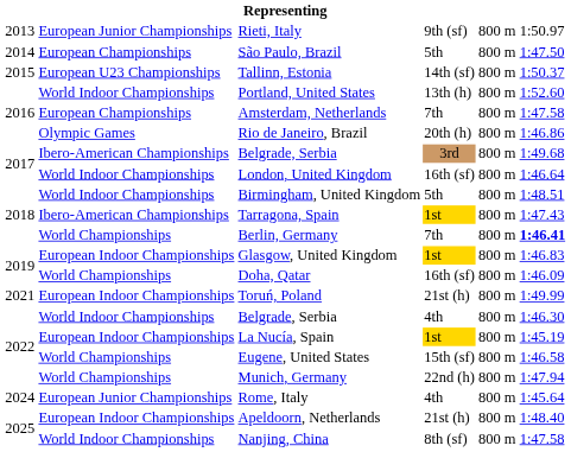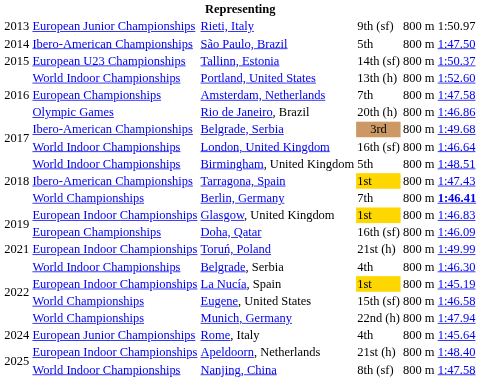 <table>
 <tr>
 <th colspan="6">Representing </th>
 </tr>
 <tr>
 <td>2013</td>
 <td><a href='#'>European Junior Championships</a></td>
 <td><a href='#'>Rieti, Italy</a></td>
 <td>9th (sf)</td>
 <td>800 m</td>
 <td>1:50.97</td>
 </tr>
 <tr>
 <td>2014</td>
-<td><a href='#'>European Championships</a></td>
+<td><a href='#'>Ibero-American Championships</a></td>
 <td><a href='#'>São Paulo, Brazil</a></td>
 <td>5th</td>
 <td>800 m</td>
 <td><a href='#'>1:47.50</a></td>
 </tr>
 <tr>
 <td>2015</td>
 <td><a href='#'>European U23 Championships</a></td>
 <td><a href='#'>Tallinn, Estonia</a></td>
 <td>14th (sf)</td>
 <td>800 m</td>
 <td><a href='#'>1:50.37</a></td>
 </tr>
 <tr>
 <td rowspan=3>2016</td>
 <td><a href='#'>World Indoor Championships</a></td>
 <td><a href='#'>Portland, United States</a></td>
 <td>13th (h)</td>
 <td>800 m </td>
 <td><a href='#'>1:52.60</a></td>
 </tr>
 <tr>
 <td><a href='#'>European Championships</a></td>
 <td><a href='#'>Amsterdam, Netherlands</a></td>
 <td>7th</td>
 <td>800 m</td>
 <td><a href='#'>1:47.58</a></td>
 </tr>
 <tr>
 <td><a href='#'>Olympic Games</a></td>
 <td><a href='#'>Rio de Janeiro</a>, Brazil</td>
 <td>20th (h)</td>
 <td>800 m</td>
 <td><a href='#'>1:46.86</a></td>
 </tr>
 <tr>
 <td rowspan=2>2017</td>
 <td><a href='#'>Ibero-American Championships</a></td>
 <td><a href='#'>Belgrade, Serbia</a></td>
 <td bgcolor="cc9966" align="center">3rd</td>
 <td>800 m </td>
 <td><a href='#'>1:49.68</a></td>
 </tr>
 <tr>
 <td><a href='#'>World Indoor Championships</a></td>
 <td><a href='#'>London, United Kingdom</a></td>
 <td>16th (sf)</td>
 <td>800 m</td>
 <td><a href='#'>1:46.64</a></td>
 </tr>
 <tr>
 <td rowspan=3>2018</td>
 <td><a href='#'>World Indoor Championships</a></td>
 <td><a href='#'>Birmingham</a>, United Kingdom</td>
 <td>5th</td>
 <td>800 m </td>
 <td><a href='#'>1:48.51</a></td>
 </tr>
 <tr>
 <td><a href='#'>Ibero-American Championships</a></td>
 <td><a href='#'>Tarragona, Spain</a></td>
 <td bgcolor="gold">1st</td>
 <td>800 m</td>
 <td><a href='#'>1:47.43</a></td>
 </tr>
 <tr>
 <td><a href='#'>World Championships</a></td>
 <td><a href='#'>Berlin, Germany</a></td>
 <td>7th</td>
 <td>800 m</td>
 <td><strong><a href='#'>1:46.41</a></strong></td>
 </tr>
 <tr>
 <td rowspan=2>2019</td>
 <td><a href='#'>European Indoor Championships</a></td>
 <td><a href='#'>Glasgow</a>, United Kingdom</td>
 <td bgcolor=gold>1st</td>
 <td>800 m </td>
 <td><a href='#'>1:46.83</a></td>
 </tr>
 <tr>
-<td><a href='#'>World Championships</a></td>
+<td><a href='#'>European Championships</a></td>
 <td><a href='#'>Doha, Qatar</a></td>
 <td>16th (sf)</td>
 <td>800 m</td>
 <td><a href='#'>1:46.09</a></td>
 </tr>
 <tr>
 <td>2021</td>
 <td><a href='#'>European Indoor Championships</a></td>
 <td><a href='#'>Toruń, Poland</a></td>
 <td>21st (h)</td>
 <td>800 m </td>
 <td><a href='#'>1:49.99</a></td>
 </tr>
 <tr>
 <td rowspan=4>2022</td>
 <td><a href='#'>World Indoor Championships</a></td>
 <td><a href='#'>Belgrade</a>, Serbia</td>
 <td>4th</td>
 <td>800 m </td>
 <td><a href='#'>1:46.30</a></td>
 </tr>
 <tr>
 <td><a href='#'>European Indoor Championships</a></td>
 <td><a href='#'>La Nucía</a>, Spain</td>
 <td bgcolor=gold>1st</td>
 <td>800 m</td>
 <td><a href='#'>1:45.19</a></td>
 </tr>
 <tr>
 <td><a href='#'>World Championships</a></td>
 <td><a href='#'>Eugene</a>, United States</td>
 <td>15th (sf)</td>
 <td>800 m</td>
 <td><a href='#'>1:46.58</a></td>
 </tr>
 <tr>
 <td><a href='#'>World Championships</a></td>
 <td><a href='#'>Munich, Germany</a></td>
 <td>22nd (h)</td>
 <td>800 m</td>
 <td><a href='#'>1:47.94</a></td>
 </tr>
 <tr>
 <td>2024</td>
 <td><a href='#'>European Junior Championships</a></td>
 <td><a href='#'>Rome</a>, Italy</td>
 <td>4th</td>
 <td>800 m</td>
 <td><a href='#'>1:45.64</a></td>
 </tr>
 <tr>
 <td rowspan=2>2025</td>
 <td><a href='#'>European Indoor Championships</a></td>
 <td><a href='#'>Apeldoorn</a>, Netherlands</td>
 <td>21st (h)</td>
 <td>800 m </td>
 <td><a href='#'>1:48.40</a></td>
 </tr>
 <tr>
 <td><a href='#'>World Indoor Championships</a></td>
 <td><a href='#'>Nanjing, China</a></td>
 <td>8th (sf)</td>
 <td>800 m</td>
 <td><a href='#'>1:47.58</a></td>
 </tr>
 </table>
